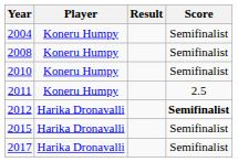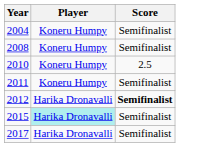 <table class="wikitable sortable" style="text-align:center">
 <tr>
 <th>Year</th>
 <th>Player</th>
-<th>Result</th>
 <th>Score</th>
 </tr>
 <tr>
 <td><a href='#'>2004</a></td>
 <td><a href='#'>Koneru Humpy</a></td>
-<td></td>
 <td>Semifinalist</td>
 </tr>
 <tr>
 <td><a href='#'>2008</a></td>
 <td><a href='#'>Koneru Humpy</a></td>
-<td></td>
 <td>Semifinalist</td>
 </tr>
 <tr>
 <td><a href='#'>2010</a></td>
 <td><a href='#'>Koneru Humpy</a></td>
-<td></td>
-<td>Semifinalist</td>
+<td>2.5</td>
 </tr>
 <tr>
 <td><a href='#'>2011</a></td>
 <td><a href='#'>Koneru Humpy</a></td>
-<td></td>
-<td>2.5</td>
+<td>Semifinalist</td>
 </tr>
 <tr>
 <td><a href='#'>2012</a></td>
 <td><a href='#'>Harika Dronavalli</a></td>
-<td></td>
 <td><strong>Semifinalist</strong></td>
 </tr>
 <tr>
 <td><a href='#'>2015</a></td>
-<td><a href='#'>Harika Dronavalli</a></td>
-<td></td>
+<td style="background: paleturquoise;"><a href='#'>Harika Dronavalli</a></td>
 <td>Semifinalist</td>
 </tr>
 <tr>
 <td><a href='#'>2017</a></td>
 <td><a href='#'>Harika Dronavalli</a></td>
-<td></td>
 <td>Semifinalist</td>
 </tr>
 </table>
